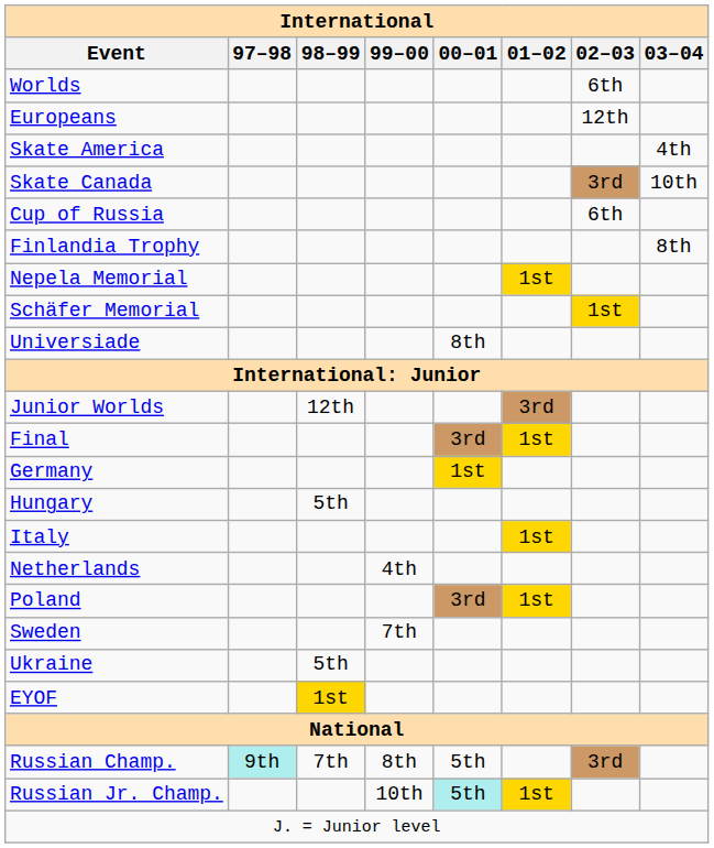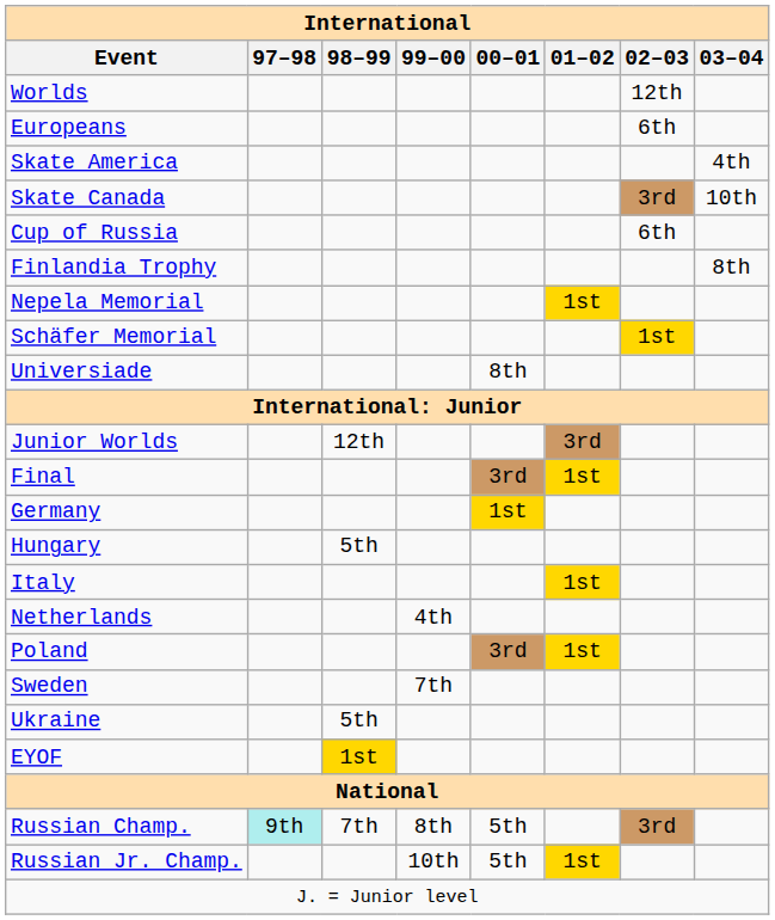 <table class="wikitable" style="text-align:center">
 <tr>
 <th style="background-color: #ffdead; " colspan=8 align=center>International</th>
 </tr>
 <tr>
 <th>Event</th>
 <th>97–98</th>
 <th>98–99</th>
 <th>99–00</th>
 <th>00–01</th>
 <th>01–02</th>
 <th>02–03</th>
 <th>03–04</th>
 </tr>
 <tr>
 <td align=left><a href='#'>Worlds</a></td>
 <td></td>
 <td></td>
 <td></td>
 <td></td>
 <td></td>
-<td>6th</td>
+<td>12th</td>
 <td></td>
 </tr>
 <tr>
 <td align=left><a href='#'>Europeans</a></td>
 <td></td>
 <td></td>
 <td></td>
 <td></td>
 <td></td>
-<td>12th</td>
+<td>6th</td>
 <td></td>
 </tr>
 <tr>
 <td align=left> <a href='#'>Skate America</a></td>
 <td></td>
 <td></td>
 <td></td>
 <td></td>
 <td></td>
 <td></td>
 <td>4th</td>
 </tr>
 <tr>
 <td align=left> <a href='#'>Skate Canada</a></td>
 <td></td>
 <td></td>
 <td></td>
 <td></td>
 <td></td>
 <td bgcolor=cc9966>3rd</td>
 <td>10th</td>
 </tr>
 <tr>
 <td align=left> <a href='#'>Cup of Russia</a></td>
 <td></td>
 <td></td>
 <td></td>
 <td></td>
 <td></td>
 <td>6th</td>
 <td></td>
 </tr>
 <tr>
 <td align=left><a href='#'>Finlandia Trophy</a></td>
 <td></td>
 <td></td>
 <td></td>
 <td></td>
 <td></td>
 <td></td>
 <td>8th</td>
 </tr>
 <tr>
 <td align=left><a href='#'>Nepela Memorial</a></td>
 <td></td>
 <td></td>
 <td></td>
 <td></td>
 <td bgcolor=gold>1st</td>
 <td></td>
 <td></td>
 </tr>
 <tr>
 <td align=left><a href='#'>Schäfer Memorial</a></td>
 <td></td>
 <td></td>
 <td></td>
 <td></td>
 <td></td>
 <td bgcolor=gold>1st</td>
 <td></td>
 </tr>
 <tr>
 <td align=left><a href='#'>Universiade</a></td>
 <td></td>
 <td></td>
 <td></td>
 <td>8th</td>
 <td></td>
 <td></td>
 <td></td>
 </tr>
 <tr>
 <th style="background-color: #ffdead; " colspan=8 align=center>International: Junior</th>
 </tr>
 <tr>
 <td align=left><a href='#'>Junior Worlds</a></td>
 <td></td>
 <td>12th</td>
 <td></td>
 <td></td>
 <td bgcolor=cc9966>3rd</td>
 <td></td>
 <td></td>
 </tr>
 <tr>
 <td align=left> <a href='#'>Final</a></td>
 <td></td>
 <td></td>
 <td></td>
 <td bgcolor=cc9966>3rd</td>
 <td bgcolor=gold>1st</td>
 <td></td>
 <td></td>
 </tr>
 <tr>
 <td align=left> <a href='#'>Germany</a></td>
 <td></td>
 <td></td>
 <td></td>
 <td bgcolor=gold>1st</td>
 <td></td>
 <td></td>
 <td></td>
 </tr>
 <tr>
 <td align=left> <a href='#'>Hungary</a></td>
 <td></td>
 <td>5th</td>
 <td></td>
 <td></td>
 <td></td>
 <td></td>
 <td></td>
 </tr>
 <tr>
 <td align=left> <a href='#'>Italy</a></td>
 <td></td>
 <td></td>
 <td></td>
 <td></td>
 <td bgcolor=gold>1st</td>
 <td></td>
 <td></td>
 </tr>
 <tr>
 <td align=left> <a href='#'>Netherlands</a></td>
 <td></td>
 <td></td>
 <td>4th</td>
 <td></td>
 <td></td>
 <td></td>
 <td></td>
 </tr>
 <tr>
 <td align=left> <a href='#'>Poland</a></td>
 <td></td>
 <td></td>
 <td></td>
 <td bgcolor=cc9966>3rd</td>
 <td bgcolor=gold>1st</td>
 <td></td>
 <td></td>
 </tr>
 <tr>
 <td align=left> <a href='#'>Sweden</a></td>
 <td></td>
 <td></td>
 <td>7th</td>
 <td></td>
 <td></td>
 <td></td>
 <td></td>
 </tr>
 <tr>
 <td align=left> <a href='#'>Ukraine</a></td>
 <td></td>
 <td>5th</td>
 <td></td>
 <td></td>
 <td></td>
 <td></td>
 <td></td>
 </tr>
 <tr>
 <td align=left><a href='#'>EYOF</a></td>
 <td></td>
 <td bgcolor=gold>1st</td>
 <td></td>
 <td></td>
 <td></td>
 <td></td>
 <td></td>
 </tr>
 <tr>
 <th style="background-color: #ffdead; " colspan=8 align=center>National</th>
 </tr>
 <tr>
 <td align=left><a href='#'>Russian Champ.</a></td>
 <td style="background: paleturquoise;">9th</td>
 <td>7th</td>
 <td>8th</td>
 <td>5th</td>
 <td></td>
 <td bgcolor=cc9966>3rd</td>
 <td></td>
 </tr>
 <tr>
 <td align=left><a href='#'>Russian Jr. Champ.</a></td>
 <td></td>
 <td></td>
 <td>10th</td>
-<td style="background: paleturquoise;">5th</td>
+<td>5th</td>
 <td bgcolor=gold>1st</td>
 <td></td>
 <td></td>
 </tr>
 <tr>
 <td colspan=8 align=center><small> J. = Junior level </small></td>
 </tr>
 </table>
